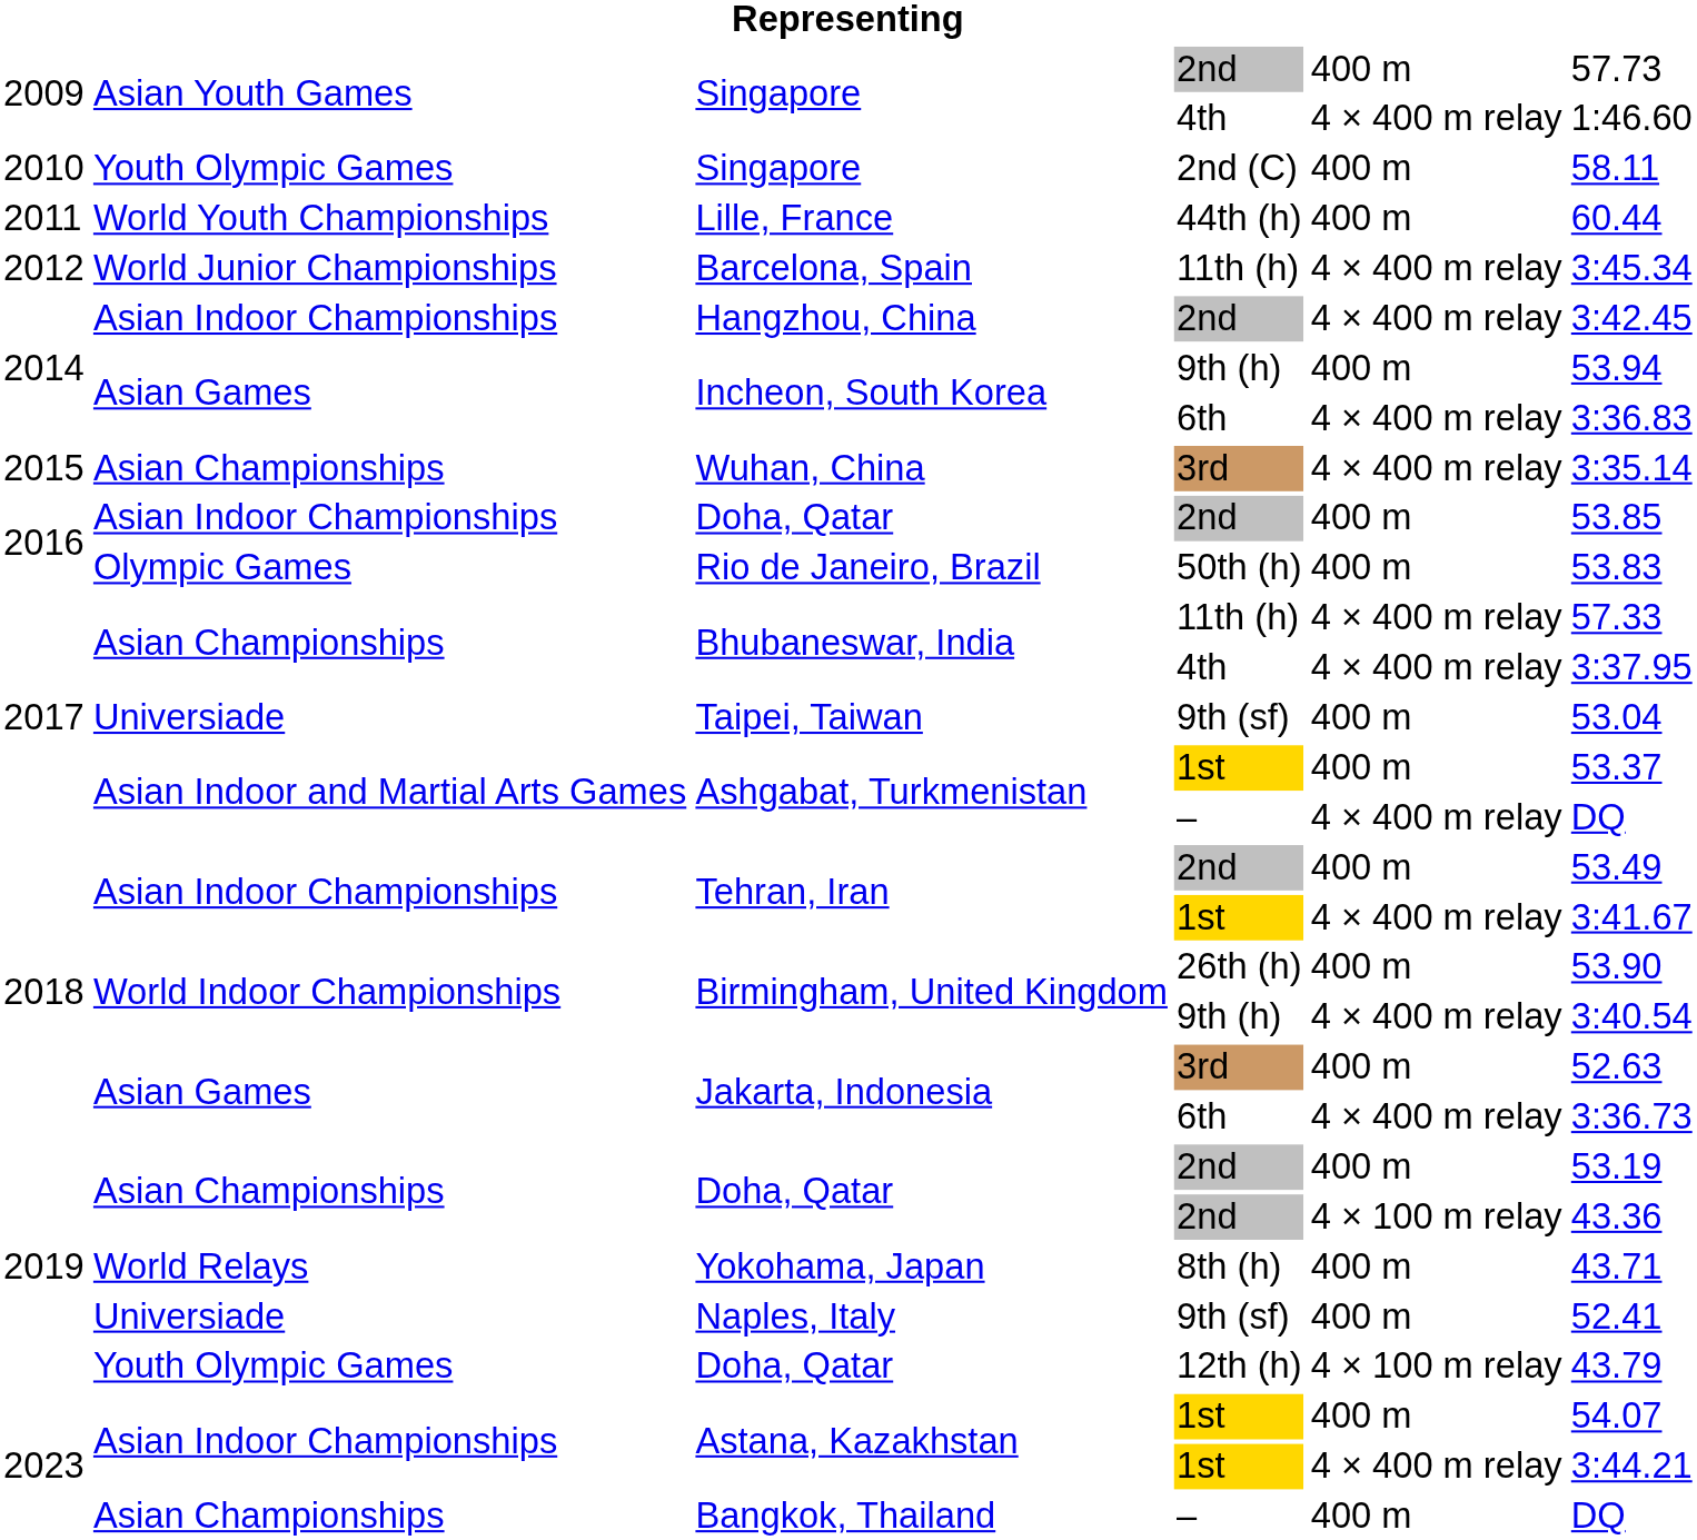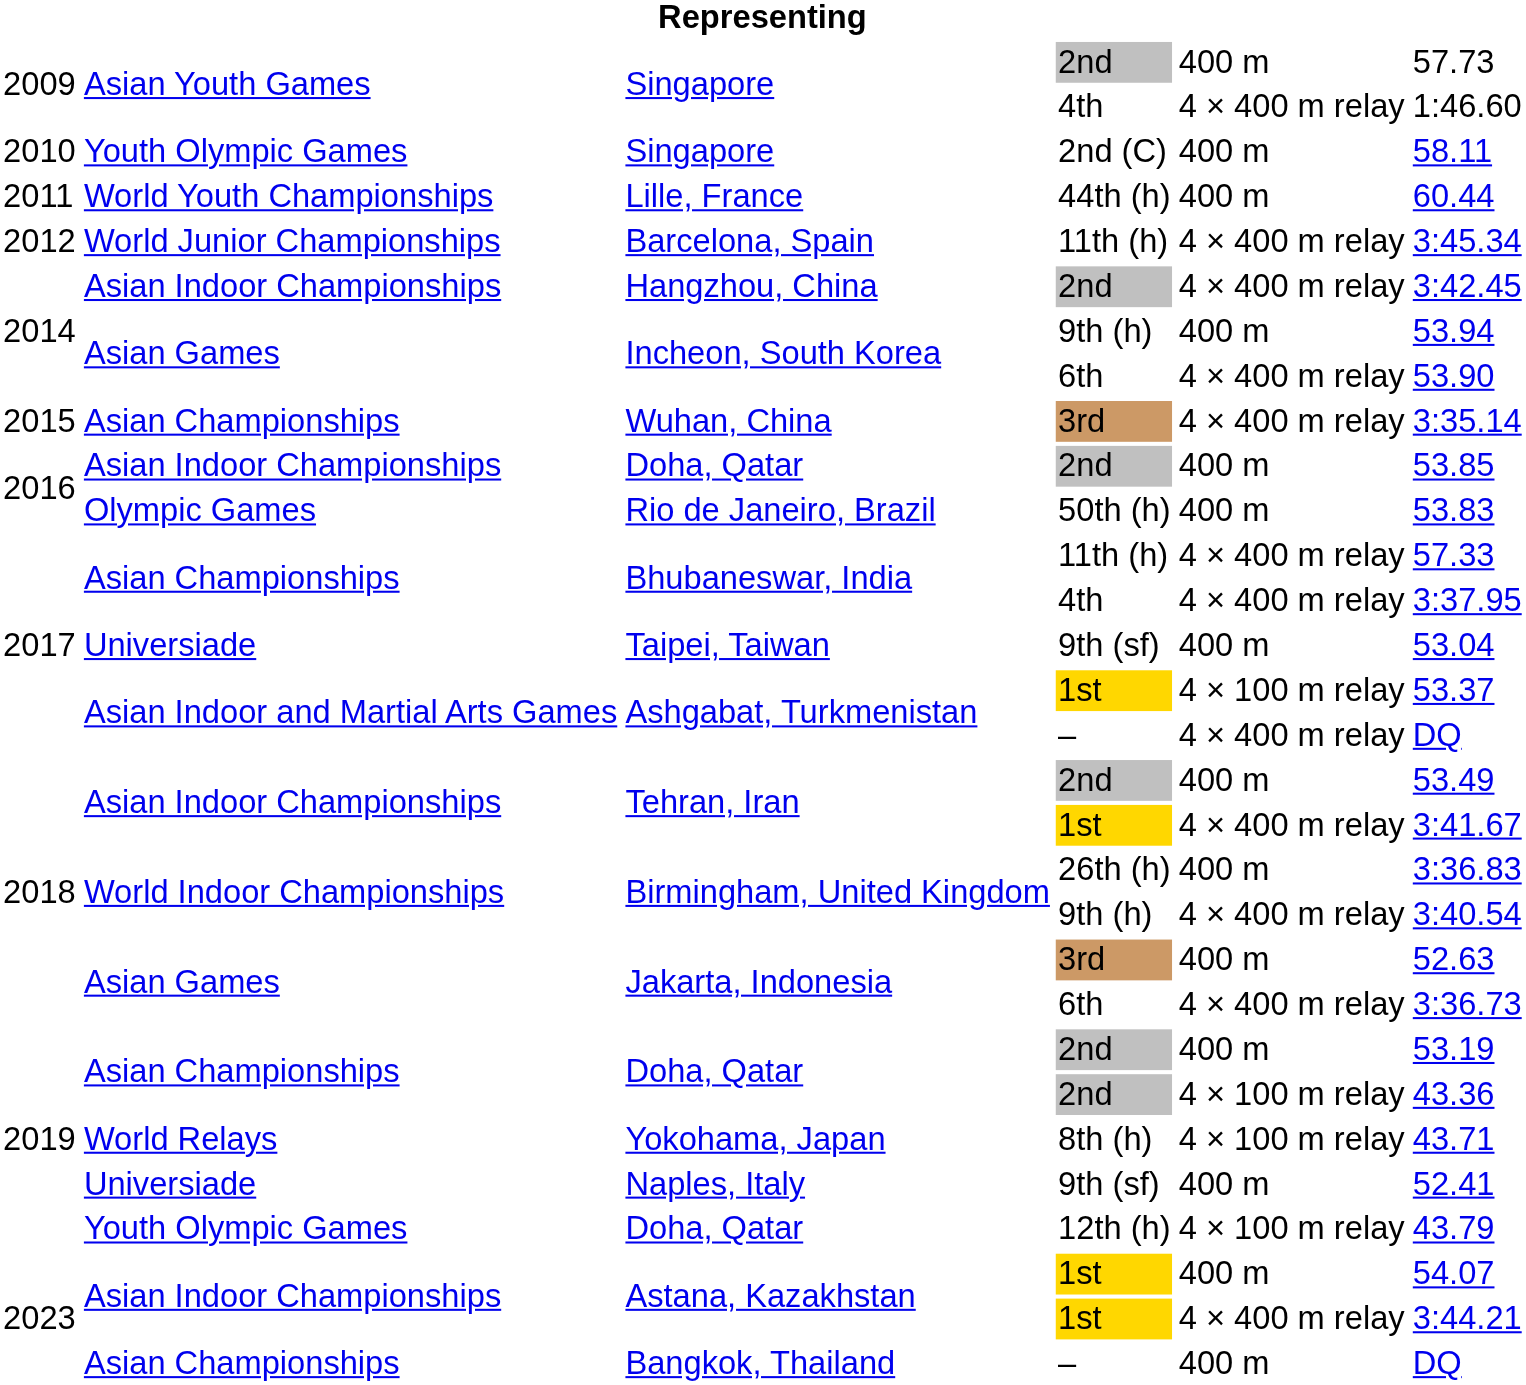 <table>
 <tr>
 <th colspan="6">Representing </th>
 </tr>
 <tr>
 <td rowspan=2>2009</td>
 <td rowspan=2><a href='#'>Asian Youth Games</a></td>
 <td rowspan=2><a href='#'>Singapore</a></td>
 <td bgcolor=silver>2nd</td>
 <td>400 m</td>
 <td>57.73</td>
 </tr>
 <tr>
 <td>4th</td>
 <td>4 × 400 m relay</td>
 <td>1:46.60</td>
 </tr>
 <tr>
 <td>2010</td>
 <td><a href='#'>Youth Olympic Games</a></td>
 <td><a href='#'>Singapore</a></td>
 <td>2nd (C)</td>
 <td>400 m</td>
 <td><a href='#'>58.11</a></td>
 </tr>
 <tr>
 <td>2011</td>
 <td><a href='#'>World Youth Championships</a></td>
 <td><a href='#'>Lille, France</a></td>
 <td>44th (h)</td>
 <td>400 m</td>
 <td><a href='#'>60.44</a></td>
 </tr>
 <tr>
 <td>2012</td>
 <td><a href='#'>World Junior Championships</a></td>
 <td><a href='#'>Barcelona, Spain</a></td>
 <td>11th (h)</td>
 <td>4 × 400 m relay</td>
 <td><a href='#'>3:45.34</a></td>
 </tr>
 <tr>
 <td rowspan=3>2014</td>
 <td><a href='#'>Asian Indoor Championships</a></td>
 <td><a href='#'>Hangzhou, China</a></td>
 <td bgcolor=silver>2nd</td>
 <td>4 × 400 m relay</td>
 <td><a href='#'>3:42.45</a></td>
 </tr>
 <tr>
 <td rowspan=2><a href='#'>Asian Games</a></td>
 <td rowspan=2><a href='#'>Incheon, South Korea</a></td>
 <td>9th (h)</td>
 <td>400 m</td>
 <td><a href='#'>53.94</a></td>
 </tr>
 <tr>
 <td>6th</td>
 <td>4 × 400 m relay</td>
-<td><a href='#'>3:36.83</a></td>
+<td><a href='#'>53.90</a></td>
 </tr>
 <tr>
 <td>2015</td>
 <td><a href='#'>Asian Championships</a></td>
 <td><a href='#'>Wuhan, China</a></td>
 <td bgcolor=cc9966>3rd</td>
 <td>4 × 400 m relay</td>
 <td><a href='#'>3:35.14</a></td>
 </tr>
 <tr>
 <td rowspan=2>2016</td>
 <td><a href='#'>Asian Indoor Championships</a></td>
 <td><a href='#'>Doha, Qatar</a></td>
 <td bgcolor=silver>2nd</td>
 <td>400 m</td>
 <td><a href='#'>53.85</a></td>
 </tr>
 <tr>
 <td><a href='#'>Olympic Games</a></td>
 <td><a href='#'>Rio de Janeiro, Brazil</a></td>
 <td>50th (h)</td>
 <td>400 m</td>
 <td><a href='#'>53.83</a></td>
 </tr>
 <tr>
 <td rowspan=5>2017</td>
 <td rowspan=2><a href='#'>Asian Championships</a></td>
 <td rowspan=2><a href='#'>Bhubaneswar, India</a></td>
 <td>11th (h)</td>
 <td>4 × 400 m relay</td>
 <td><a href='#'>57.33</a></td>
 </tr>
 <tr>
 <td>4th</td>
 <td>4 × 400 m relay</td>
 <td><a href='#'>3:37.95</a></td>
 </tr>
 <tr>
 <td><a href='#'>Universiade</a></td>
 <td><a href='#'>Taipei, Taiwan</a></td>
 <td>9th (sf)</td>
 <td>400 m</td>
 <td><a href='#'>53.04</a></td>
 </tr>
 <tr>
 <td rowspan=2><a href='#'>Asian Indoor and Martial Arts Games</a></td>
 <td rowspan=2><a href='#'>Ashgabat, Turkmenistan</a></td>
 <td bgcolor=gold>1st</td>
-<td>400 m</td>
+<td>4 × 100 m relay</td>
 <td><a href='#'>53.37</a></td>
 </tr>
 <tr>
 <td>–</td>
 <td>4 × 400 m relay</td>
 <td><a href='#'>DQ</a></td>
 </tr>
 <tr>
 <td rowspan=6>2018</td>
 <td rowspan=2><a href='#'>Asian Indoor Championships</a></td>
 <td rowspan=2><a href='#'>Tehran, Iran</a></td>
 <td bgcolor=silver>2nd</td>
 <td>400 m</td>
 <td><a href='#'>53.49</a></td>
 </tr>
 <tr>
 <td bgcolor=gold>1st</td>
 <td>4 × 400 m relay</td>
 <td><a href='#'>3:41.67</a></td>
 </tr>
 <tr>
 <td rowspan=2><a href='#'>World Indoor Championships</a></td>
 <td rowspan=2><a href='#'>Birmingham, United Kingdom</a></td>
 <td>26th (h)</td>
 <td>400 m</td>
-<td><a href='#'>53.90</a></td>
+<td><a href='#'>3:36.83</a></td>
 </tr>
 <tr>
 <td>9th (h)</td>
 <td>4 × 400 m relay</td>
 <td><a href='#'>3:40.54</a></td>
 </tr>
 <tr>
 <td rowspan=2><a href='#'>Asian Games</a></td>
 <td rowspan=2><a href='#'>Jakarta, Indonesia</a></td>
 <td bgcolor=cc9966>3rd</td>
 <td>400 m</td>
 <td><a href='#'>52.63</a></td>
 </tr>
 <tr>
 <td>6th</td>
 <td>4 × 400 m relay</td>
 <td><a href='#'>3:36.73</a></td>
 </tr>
 <tr>
 <td rowspan=5>2019</td>
 <td rowspan=2><a href='#'>Asian Championships</a></td>
 <td rowspan=2><a href='#'>Doha, Qatar</a></td>
 <td bgcolor=silver>2nd</td>
 <td>400 m</td>
 <td><a href='#'>53.19</a></td>
 </tr>
 <tr>
 <td bgcolor=silver>2nd</td>
 <td>4 × 100 m relay</td>
 <td><a href='#'>43.36</a></td>
 </tr>
 <tr>
 <td><a href='#'>World Relays</a></td>
 <td><a href='#'>Yokohama, Japan</a></td>
 <td>8th (h)</td>
-<td>400 m</td>
+<td>4 × 100 m relay</td>
 <td><a href='#'>43.71</a></td>
 </tr>
 <tr>
 <td><a href='#'>Universiade</a></td>
 <td><a href='#'>Naples, Italy</a></td>
 <td>9th (sf)</td>
 <td>400 m</td>
 <td><a href='#'>52.41</a></td>
 </tr>
 <tr>
 <td><a href='#'>Youth Olympic Games</a></td>
 <td><a href='#'>Doha, Qatar</a></td>
 <td>12th (h)</td>
 <td>4 × 100 m relay</td>
 <td><a href='#'>43.79</a></td>
 </tr>
 <tr>
 <td rowspan=3>2023</td>
 <td rowspan=2><a href='#'>Asian Indoor Championships</a></td>
 <td rowspan=2><a href='#'>Astana, Kazakhstan</a></td>
 <td bgcolor=gold>1st</td>
 <td>400 m</td>
 <td><a href='#'>54.07</a></td>
 </tr>
 <tr>
 <td bgcolor=gold>1st</td>
 <td>4 × 400 m relay</td>
 <td><a href='#'>3:44.21</a></td>
 </tr>
 <tr>
 <td><a href='#'>Asian Championships</a></td>
 <td><a href='#'>Bangkok, Thailand</a></td>
 <td>–</td>
 <td>400 m</td>
 <td><a href='#'>DQ</a></td>
 </tr>
 </table>
